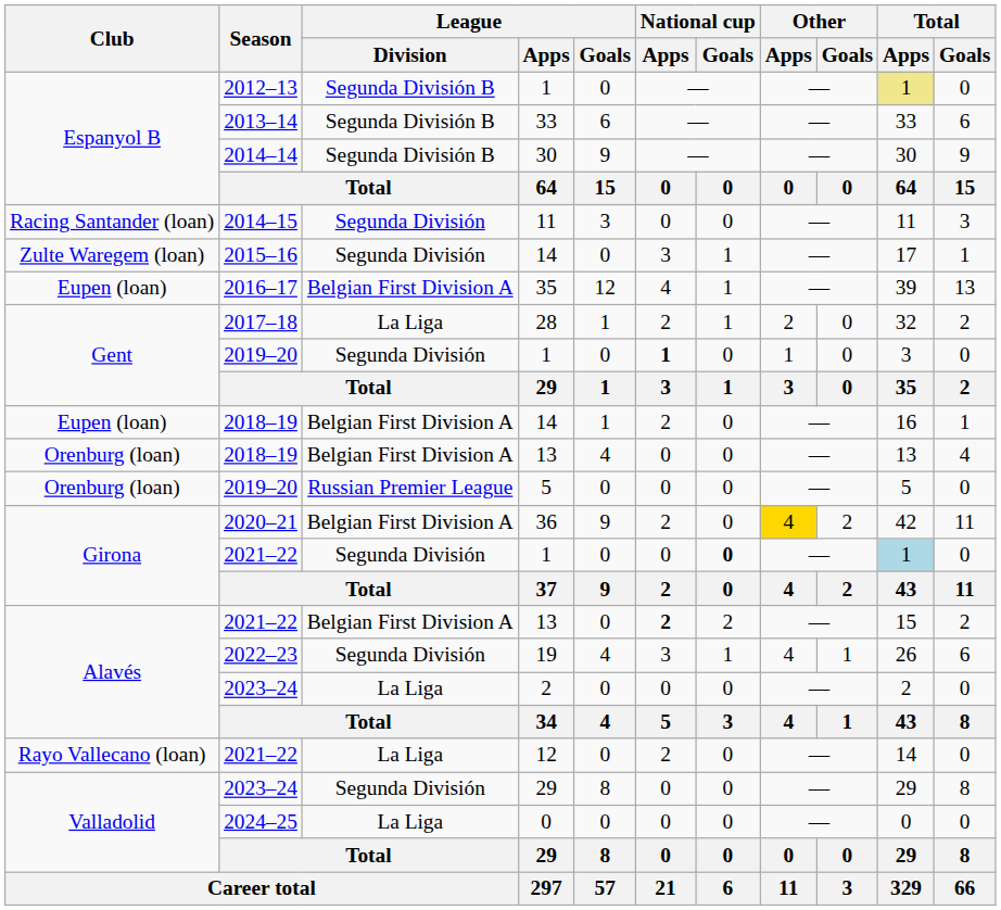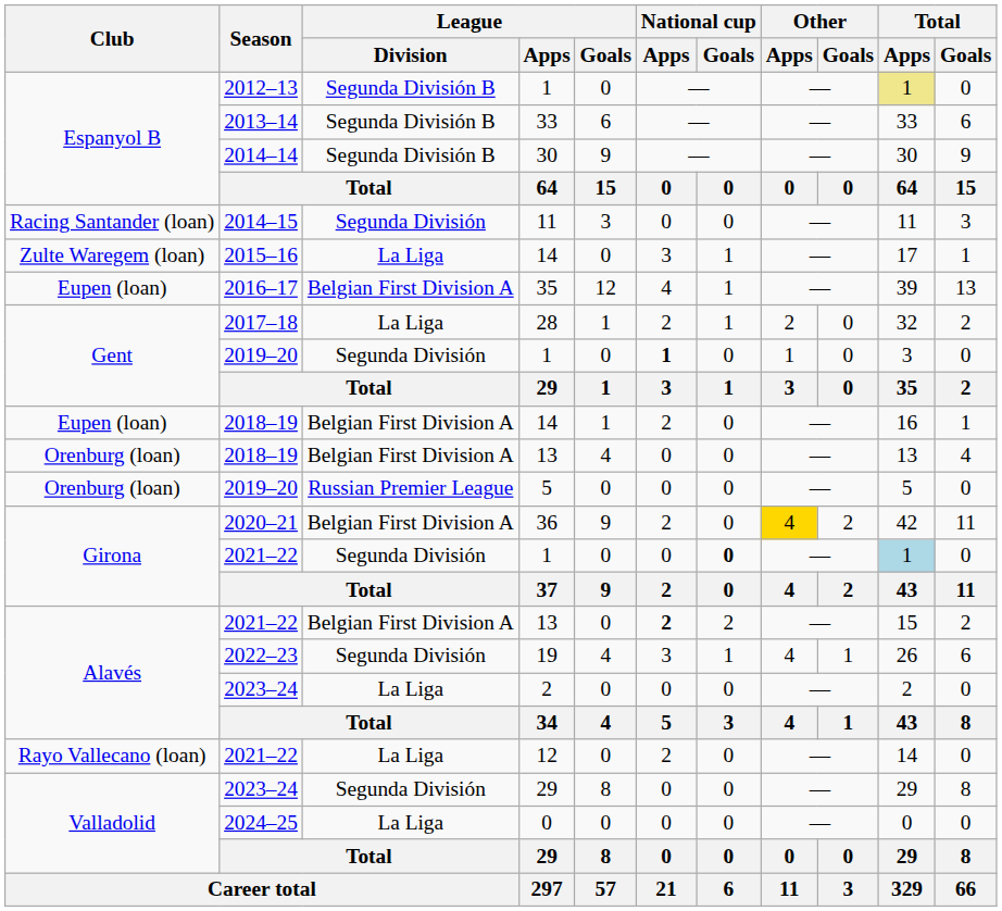 <table class="wikitable" style="text-align:center">
 <tr>
 <th rowspan="2">Club</th>
 <th rowspan="2">Season</th>
 <th colspan="3">League</th>
 <th colspan="2">National cup</th>
 <th colspan="2">Other</th>
 <th colspan="2">Total</th>
 </tr>
 <tr>
 <th>Division</th>
 <th>Apps</th>
 <th>Goals</th>
 <th>Apps</th>
 <th>Goals</th>
 <th>Apps</th>
 <th>Goals</th>
 <th>Apps</th>
 <th>Goals</th>
 </tr>
 <tr>
 <td rowspan="4"><a href='#'>Espanyol B</a></td>
 <td><a href='#'>2012–13</a></td>
 <td><a href='#'>Segunda División B</a></td>
 <td>1</td>
 <td>0</td>
 <td colspan="2">—</td>
 <td colspan="2">—</td>
 <td style="background: khaki;">1</td>
 <td>0</td>
 </tr>
 <tr>
 <td><a href='#'>2013–14</a></td>
 <td>Segunda División B</td>
 <td>33</td>
 <td>6</td>
 <td colspan="2">—</td>
 <td colspan="2">—</td>
 <td>33</td>
 <td>6</td>
 </tr>
 <tr>
 <td><a href='#'>2014–14</a></td>
 <td>Segunda División B</td>
 <td>30</td>
 <td>9</td>
 <td colspan="2">—</td>
 <td colspan="2">—</td>
 <td>30</td>
 <td>9</td>
 </tr>
 <tr>
 <th colspan="2">Total</th>
 <th>64</th>
 <th>15</th>
 <th>0</th>
 <th>0</th>
 <th>0</th>
 <th>0</th>
 <th>64</th>
 <th>15</th>
 </tr>
 <tr>
 <td><a href='#'>Racing Santander</a> (loan)</td>
 <td><a href='#'>2014–15</a></td>
 <td><a href='#'>Segunda División</a></td>
 <td>11</td>
 <td>3</td>
 <td>0</td>
 <td>0</td>
 <td colspan="2">—</td>
 <td>11</td>
 <td>3</td>
 </tr>
 <tr>
 <td><a href='#'>Zulte Waregem</a> (loan)</td>
 <td><a href='#'>2015–16</a></td>
-<td>Segunda División</td>
+<td><a href='#'>La Liga</a></td>
 <td>14</td>
 <td>0</td>
 <td>3</td>
 <td>1</td>
 <td colspan="2">—</td>
 <td>17</td>
 <td>1</td>
 </tr>
 <tr>
 <td><a href='#'>Eupen</a> (loan)</td>
 <td><a href='#'>2016–17</a></td>
 <td><a href='#'>Belgian First Division A</a></td>
 <td>35</td>
 <td>12</td>
 <td>4</td>
 <td>1</td>
 <td colspan="2">—</td>
 <td>39</td>
 <td>13</td>
 </tr>
 <tr>
 <td rowspan="3"><a href='#'>Gent</a></td>
 <td><a href='#'>2017–18</a></td>
 <td>La Liga</td>
 <td>28</td>
 <td>1</td>
 <td>2</td>
 <td>1</td>
 <td>2</td>
 <td>0</td>
 <td>32</td>
 <td>2</td>
 </tr>
 <tr>
 <td><a href='#'>2019–20</a></td>
 <td>Segunda División</td>
 <td>1</td>
 <td>0</td>
 <td><strong>1</strong></td>
 <td>0</td>
 <td>1</td>
 <td>0</td>
 <td>3</td>
 <td>0</td>
 </tr>
 <tr>
 <th colspan="2">Total</th>
 <th>29</th>
 <th>1</th>
 <th>3</th>
 <th>1</th>
 <th>3</th>
 <th>0</th>
 <th>35</th>
 <th>2</th>
 </tr>
 <tr>
 <td><a href='#'>Eupen</a> (loan)</td>
 <td><a href='#'>2018–19</a></td>
 <td>Belgian First Division A</td>
 <td>14</td>
 <td>1</td>
 <td>2</td>
 <td>0</td>
 <td colspan="2">—</td>
 <td>16</td>
 <td>1</td>
 </tr>
 <tr>
 <td><a href='#'>Orenburg</a> (loan)</td>
 <td><a href='#'>2018–19</a></td>
 <td>Belgian First Division A</td>
 <td>13</td>
 <td>4</td>
 <td>0</td>
 <td>0</td>
 <td colspan="2">—</td>
 <td>13</td>
 <td>4</td>
 </tr>
 <tr>
 <td><a href='#'>Orenburg</a> (loan)</td>
 <td><a href='#'>2019–20</a></td>
 <td><a href='#'>Russian Premier League</a></td>
 <td>5</td>
 <td>0</td>
 <td>0</td>
 <td>0</td>
 <td colspan="2">—</td>
 <td>5</td>
 <td>0</td>
 </tr>
 <tr>
 <td rowspan="3"><a href='#'>Girona</a></td>
 <td><a href='#'>2020–21</a></td>
 <td>Belgian First Division A</td>
 <td>36</td>
 <td>9</td>
 <td>2</td>
 <td>0</td>
 <td style="background: gold;">4</td>
 <td>2</td>
 <td>42</td>
 <td>11</td>
 </tr>
 <tr>
 <td><a href='#'>2021–22</a></td>
 <td>Segunda División</td>
 <td>1</td>
 <td>0</td>
 <td>0</td>
 <td><strong>0</strong></td>
 <td colspan="2">—</td>
 <td style="background: lightblue;">1</td>
 <td>0</td>
 </tr>
 <tr>
 <th colspan="2">Total</th>
 <th>37</th>
 <th>9</th>
 <th>2</th>
 <th>0</th>
 <th>4</th>
 <th>2</th>
 <th>43</th>
 <th>11</th>
 </tr>
 <tr>
 <td rowspan="4"><a href='#'>Alavés</a></td>
 <td><a href='#'>2021–22</a></td>
 <td>Belgian First Division A</td>
 <td>13</td>
 <td>0</td>
 <td><strong>2</strong></td>
 <td>2</td>
 <td colspan="2">—</td>
 <td>15</td>
 <td>2</td>
 </tr>
 <tr>
 <td><a href='#'>2022–23</a></td>
 <td>Segunda División</td>
 <td>19</td>
 <td>4</td>
 <td>3</td>
 <td>1</td>
 <td>4</td>
 <td>1</td>
 <td>26</td>
 <td>6</td>
 </tr>
 <tr>
 <td><a href='#'>2023–24</a></td>
 <td>La Liga</td>
 <td>2</td>
 <td>0</td>
 <td>0</td>
 <td>0</td>
 <td colspan="2">—</td>
 <td>2</td>
 <td>0</td>
 </tr>
 <tr>
 <th colspan="2">Total</th>
 <th>34</th>
 <th>4</th>
 <th>5</th>
 <th>3</th>
 <th>4</th>
 <th>1</th>
 <th>43</th>
 <th>8</th>
 </tr>
 <tr>
 <td><a href='#'>Rayo Vallecano</a> (loan)</td>
 <td><a href='#'>2021–22</a></td>
 <td>La Liga</td>
 <td>12</td>
 <td>0</td>
 <td>2</td>
 <td>0</td>
 <td colspan="2">—</td>
 <td>14</td>
 <td>0</td>
 </tr>
 <tr>
 <td rowspan="3"><a href='#'>Valladolid</a></td>
 <td><a href='#'>2023–24</a></td>
 <td>Segunda División</td>
 <td>29</td>
 <td>8</td>
 <td>0</td>
 <td>0</td>
 <td colspan="2">—</td>
 <td>29</td>
 <td>8</td>
 </tr>
 <tr>
 <td><a href='#'>2024–25</a></td>
 <td>La Liga</td>
 <td>0</td>
 <td>0</td>
 <td>0</td>
 <td>0</td>
 <td colspan="2">—</td>
 <td>0</td>
 <td>0</td>
 </tr>
 <tr>
 <th colspan="2">Total</th>
 <th>29</th>
 <th>8</th>
 <th>0</th>
 <th>0</th>
 <th>0</th>
 <th>0</th>
 <th>29</th>
 <th>8</th>
 </tr>
 <tr>
 <th colspan="3">Career total</th>
 <th>297</th>
 <th>57</th>
 <th>21</th>
 <th>6</th>
 <th>11</th>
 <th>3</th>
 <th>329</th>
 <th>66</th>
 </tr>
 </table>
